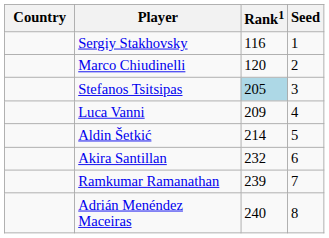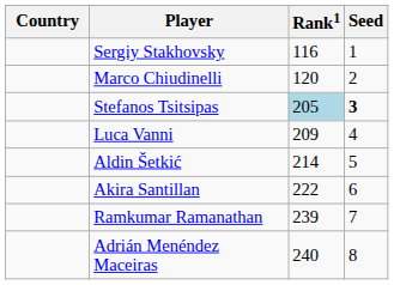 <table class="sortable wikitable">
 <tr>
 <th width="70">Country</th>
 <th width="175">Player</th>
 <th>Rank<sup>1</sup></th>
 <th>Seed</th>
 </tr>
 <tr>
 <td></td>
 <td><a href='#'>Sergiy Stakhovsky</a></td>
 <td>116</td>
 <td>1</td>
 </tr>
 <tr>
 <td></td>
 <td><a href='#'>Marco Chiudinelli</a></td>
 <td>120</td>
 <td>2</td>
 </tr>
 <tr>
 <td></td>
 <td><a href='#'>Stefanos Tsitsipas</a></td>
 <td style="background: lightblue;">205</td>
-<td>3</td>
+<td><strong>3</strong></td>
 </tr>
 <tr>
 <td></td>
 <td><a href='#'>Luca Vanni</a></td>
 <td>209</td>
 <td>4</td>
 </tr>
 <tr>
 <td></td>
 <td><a href='#'>Aldin Šetkić</a></td>
 <td>214</td>
 <td>5</td>
 </tr>
 <tr>
 <td></td>
 <td><a href='#'>Akira Santillan</a></td>
-<td>232</td>
+<td>222</td>
 <td>6</td>
 </tr>
 <tr>
 <td></td>
 <td><a href='#'>Ramkumar Ramanathan</a></td>
 <td>239</td>
 <td>7</td>
 </tr>
 <tr>
 <td></td>
 <td><a href='#'>Adrián Menéndez Maceiras</a></td>
 <td>240</td>
 <td>8</td>
 </tr>
 </table>
